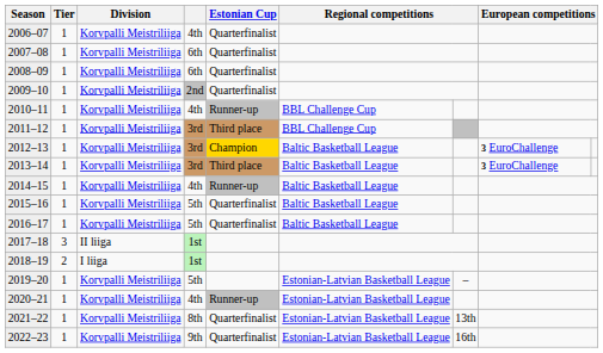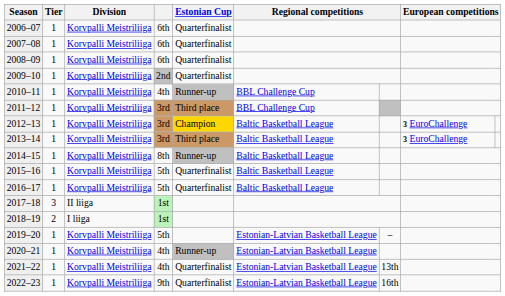 <table class="wikitable" style="font-size:85%; text-align:center">
 <tr>
 <th>Season</th>
 <th>Tier</th>
 <th>Division</th>
 <th></th>
 <th><a href='#'>Estonian Cup</a></th>
 <th colspan=2>Regional competitions</th>
 <th colspan=2>European competitions</th>
 </tr>
 <tr>
 <td bgcolor=#efefef>2006–07</td>
 <td>1</td>
 <td align=left><a href='#'>Korvpalli Meistriliiga</a></td>
-<td>4th</td>
+<td>6th</td>
 <td align=left>Quarterfinalist</td>
 <td colspan=2></td>
 <td colspan=2></td>
 </tr>
 <tr>
 <td bgcolor=#efefef>2007–08</td>
 <td>1</td>
 <td align=left><a href='#'>Korvpalli Meistriliiga</a></td>
 <td>6th</td>
 <td align=left>Quarterfinalist</td>
 <td colspan=2></td>
 <td colspan=2></td>
 </tr>
 <tr>
 <td bgcolor=#efefef>2008–09</td>
 <td>1</td>
 <td align=left><a href='#'>Korvpalli Meistriliiga</a></td>
 <td>6th</td>
 <td align=left>Quarterfinalist</td>
 <td colspan=2></td>
 <td colspan=2></td>
 </tr>
 <tr>
 <td bgcolor=#efefef>2009–10</td>
 <td>1</td>
 <td align=left><a href='#'>Korvpalli Meistriliiga</a></td>
 <td bgcolor=silver>2nd</td>
 <td align=left>Quarterfinalist</td>
 <td colspan=2></td>
 <td colspan=2></td>
 </tr>
 <tr>
 <td bgcolor=#efefef>2010–11</td>
 <td>1</td>
 <td align=left><a href='#'>Korvpalli Meistriliiga</a></td>
 <td>4th</td>
 <td align=left bgcolor=silver>Runner-up</td>
 <td align=left><a href='#'>BBL Challenge Cup</a></td>
 <td></td>
 <td colspan=2></td>
 </tr>
 <tr>
 <td bgcolor=#efefef>2011–12</td>
 <td>1</td>
 <td align=left><a href='#'>Korvpalli Meistriliiga</a></td>
 <td bgcolor=#cc9966>3rd</td>
 <td align=left bgcolor=#cc9966>Third place</td>
 <td align=left><a href='#'>BBL Challenge Cup</a></td>
 <td bgcolor=silver></td>
 <td colspan=2></td>
 </tr>
 <tr>
 <td bgcolor=#efefef>2012–13</td>
 <td>1</td>
 <td align=left><a href='#'>Korvpalli Meistriliiga</a></td>
 <td bgcolor=#cc9966>3rd</td>
 <td align=left bgcolor=gold>Champion</td>
 <td align=left><a href='#'>Baltic Basketball League</a></td>
 <td></td>
 <td align=left><small><strong>3</strong></small> <a href='#'>EuroChallenge</a></td>
 <td></td>
 </tr>
 <tr>
 <td bgcolor=#efefef>2013–14</td>
 <td>1</td>
 <td align=left><a href='#'>Korvpalli Meistriliiga</a></td>
 <td bgcolor=#cc9966>3rd</td>
 <td align=left bgcolor=#cc9966>Third place</td>
 <td align=left><a href='#'>Baltic Basketball League</a></td>
 <td></td>
 <td align=left><small><strong>3</strong></small> <a href='#'>EuroChallenge</a></td>
 <td></td>
 </tr>
 <tr>
 <td bgcolor=#efefef>2014–15</td>
 <td>1</td>
 <td align=left><a href='#'>Korvpalli Meistriliiga</a></td>
-<td>4th</td>
+<td>8th</td>
 <td align=left bgcolor=silver>Runner-up</td>
 <td align=left><a href='#'>Baltic Basketball League</a></td>
 <td></td>
 <td colspan=2></td>
 </tr>
 <tr>
 <td bgcolor=#efefef>2015–16</td>
 <td>1</td>
 <td align=left><a href='#'>Korvpalli Meistriliiga</a></td>
 <td>5th</td>
 <td align=left>Quarterfinalist</td>
 <td align=left><a href='#'>Baltic Basketball League</a></td>
 <td></td>
 <td colspan=2></td>
 </tr>
 <tr>
 <td bgcolor=#efefef>2016–17</td>
 <td>1</td>
 <td align=left><a href='#'>Korvpalli Meistriliiga</a></td>
 <td>5th</td>
 <td align=left>Quarterfinalist</td>
 <td align=left><a href='#'>Baltic Basketball League</a></td>
 <td></td>
 <td colspan=2></td>
 </tr>
 <tr>
 <td bgcolor=#efefef>2017–18</td>
 <td>3</td>
 <td align=left>II liiga</td>
 <td bgcolor=#BBF3BB>1st</td>
 <td></td>
 <td colspan=2></td>
 <td colspan=2></td>
 </tr>
 <tr>
 <td bgcolor=#efefef>2018–19</td>
 <td>2</td>
 <td align=left>I liiga</td>
 <td bgcolor=#BBF3BB>1st</td>
 <td></td>
 <td colspan=2></td>
 <td colspan=2></td>
 </tr>
 <tr>
 <td bgcolor=#efefef>2019–20</td>
 <td>1</td>
 <td align=left><a href='#'>Korvpalli Meistriliiga</a></td>
 <td>5th</td>
 <td></td>
 <td align=left><a href='#'>Estonian-Latvian Basketball League</a></td>
 <td>–</td>
 <td colspan=2></td>
 </tr>
 <tr>
 <td bgcolor=#efefef>2020–21</td>
 <td>1</td>
 <td align=left><a href='#'>Korvpalli Meistriliiga</a></td>
 <td>4th</td>
 <td align=left bgcolor=silver>Runner-up</td>
 <td align=left><a href='#'>Estonian-Latvian Basketball League</a></td>
 <td></td>
 <td colspan=2></td>
 </tr>
 <tr>
 <td bgcolor=#efefef>2021–22</td>
 <td>1</td>
 <td align=left><a href='#'>Korvpalli Meistriliiga</a></td>
-<td>8th</td>
+<td>4th</td>
 <td align=left>Quarterfinalist</td>
 <td align=left><a href='#'>Estonian-Latvian Basketball League</a></td>
 <td>13th</td>
 <td colspan=2></td>
 </tr>
 <tr>
 <td bgcolor=#efefef>2022–23</td>
 <td>1</td>
 <td align=left><a href='#'>Korvpalli Meistriliiga</a></td>
 <td>9th</td>
 <td align=left>Quarterfinalist</td>
 <td align=left><a href='#'>Estonian-Latvian Basketball League</a></td>
 <td>16th</td>
 <td colspan=2></td>
 </tr>
 </table>
